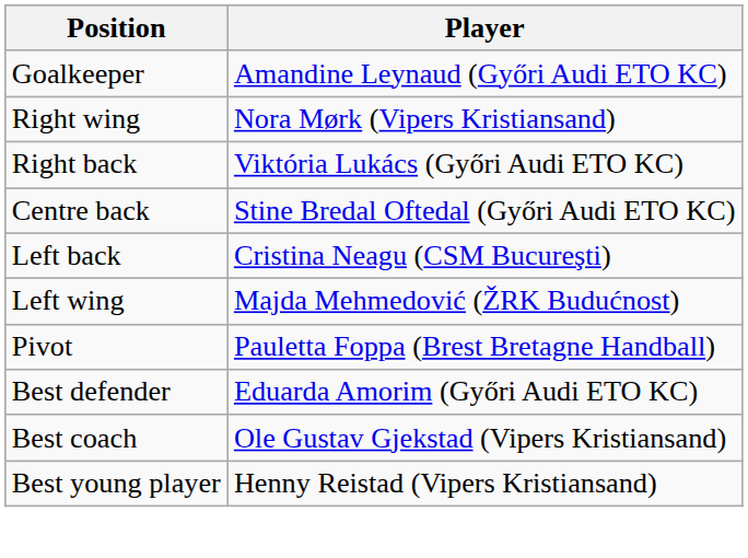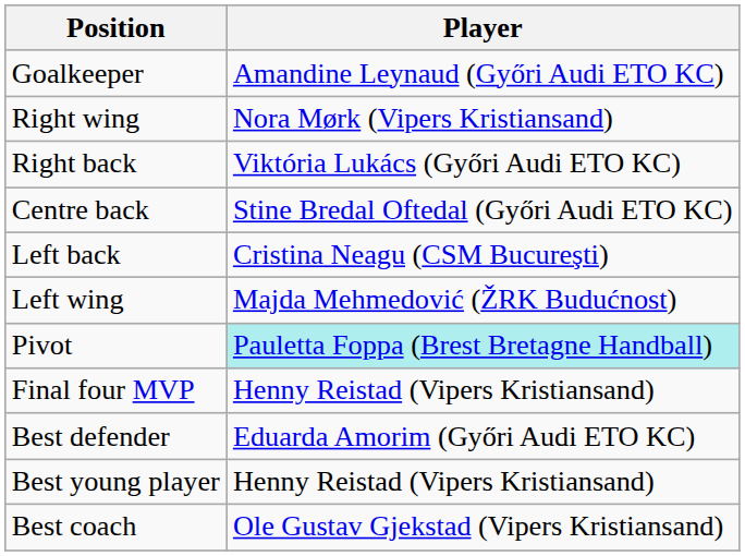 <table class="wikitable">
 <tr>
 <th>Position</th>
 <th>Player</th>
 </tr>
 <tr>
 <td>Goalkeeper</td>
 <td> <a href='#'>Amandine Leynaud</a> (<a href='#'>Győri Audi ETO KC</a>)</td>
 </tr>
 <tr>
 <td>Right wing</td>
 <td> <a href='#'>Nora Mørk</a> (<a href='#'>Vipers Kristiansand</a>)</td>
 </tr>
 <tr>
 <td>Right back</td>
 <td> <a href='#'>Viktória Lukács</a> (Győri Audi ETO KC)</td>
 </tr>
 <tr>
 <td>Centre back</td>
 <td> <a href='#'>Stine Bredal Oftedal</a> (Győri Audi ETO KC)</td>
 </tr>
 <tr>
 <td>Left back</td>
 <td> <a href='#'>Cristina Neagu</a> (<a href='#'>CSM Bucureşti</a>)</td>
 </tr>
 <tr>
 <td>Left wing</td>
 <td> <a href='#'>Majda Mehmedović</a> (<a href='#'>ŽRK Budućnost</a>)</td>
 </tr>
 <tr>
 <td>Pivot</td>
-<td> <a href='#'>Pauletta Foppa</a> (<a href='#'>Brest Bretagne Handball</a>)</td>
+<td style="background: paleturquoise;"> <a href='#'>Pauletta Foppa</a> (<a href='#'>Brest Bretagne Handball</a>)</td>
+</tr>
+<tr>
+<td>Final four <a href='#'>MVP</a></td>
+<td> <a href='#'>Henny Reistad</a> (Vipers Kristiansand)</td>
 </tr>
 <tr>
 <td>Best defender</td>
 <td> <a href='#'>Eduarda Amorim</a> (Győri Audi ETO KC)</td>
 </tr>
 <tr>
+<td>Best young player</td>
+<td> Henny Reistad (Vipers Kristiansand)</td>
+</tr>
+<tr>
 <td>Best coach</td>
 <td> <a href='#'>Ole Gustav Gjekstad</a> (Vipers Kristiansand)</td>
 </tr>
-<tr>
-<td>Best young player</td>
-<td> Henny Reistad (Vipers Kristiansand)</td>
-</tr>
 </table>
